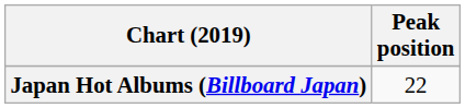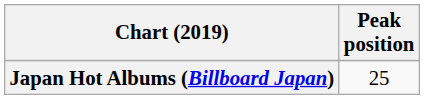 <table class="wikitable plainrowheaders" style="text-align:center">
 <tr>
 <th scope="col">Chart (2019)</th>
 <th scope="col">Peak<br>position</th>
 </tr>
 <tr>
 </tr>
 <tr>
 <th scope="row">Japan Hot Albums (<em><a href='#'>Billboard Japan</a></em>)</th>
-<td>22</td>
+<td>25</td>
 </tr>
 </table>
